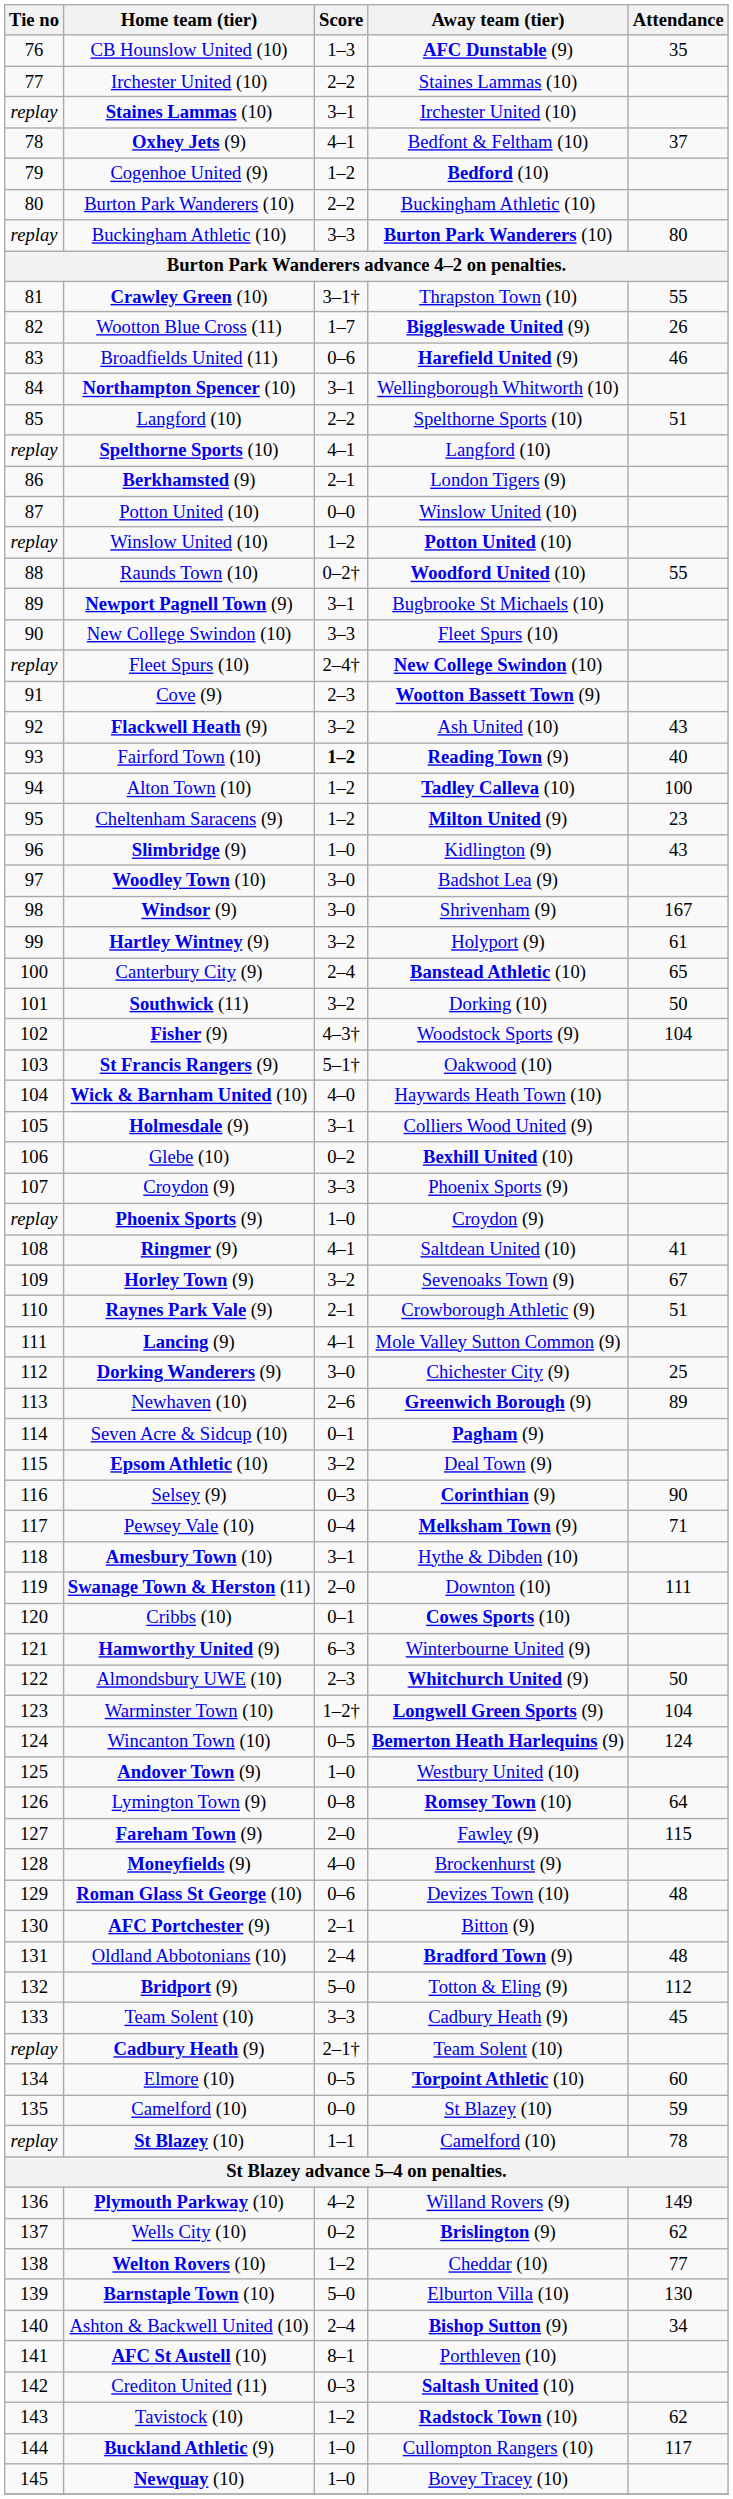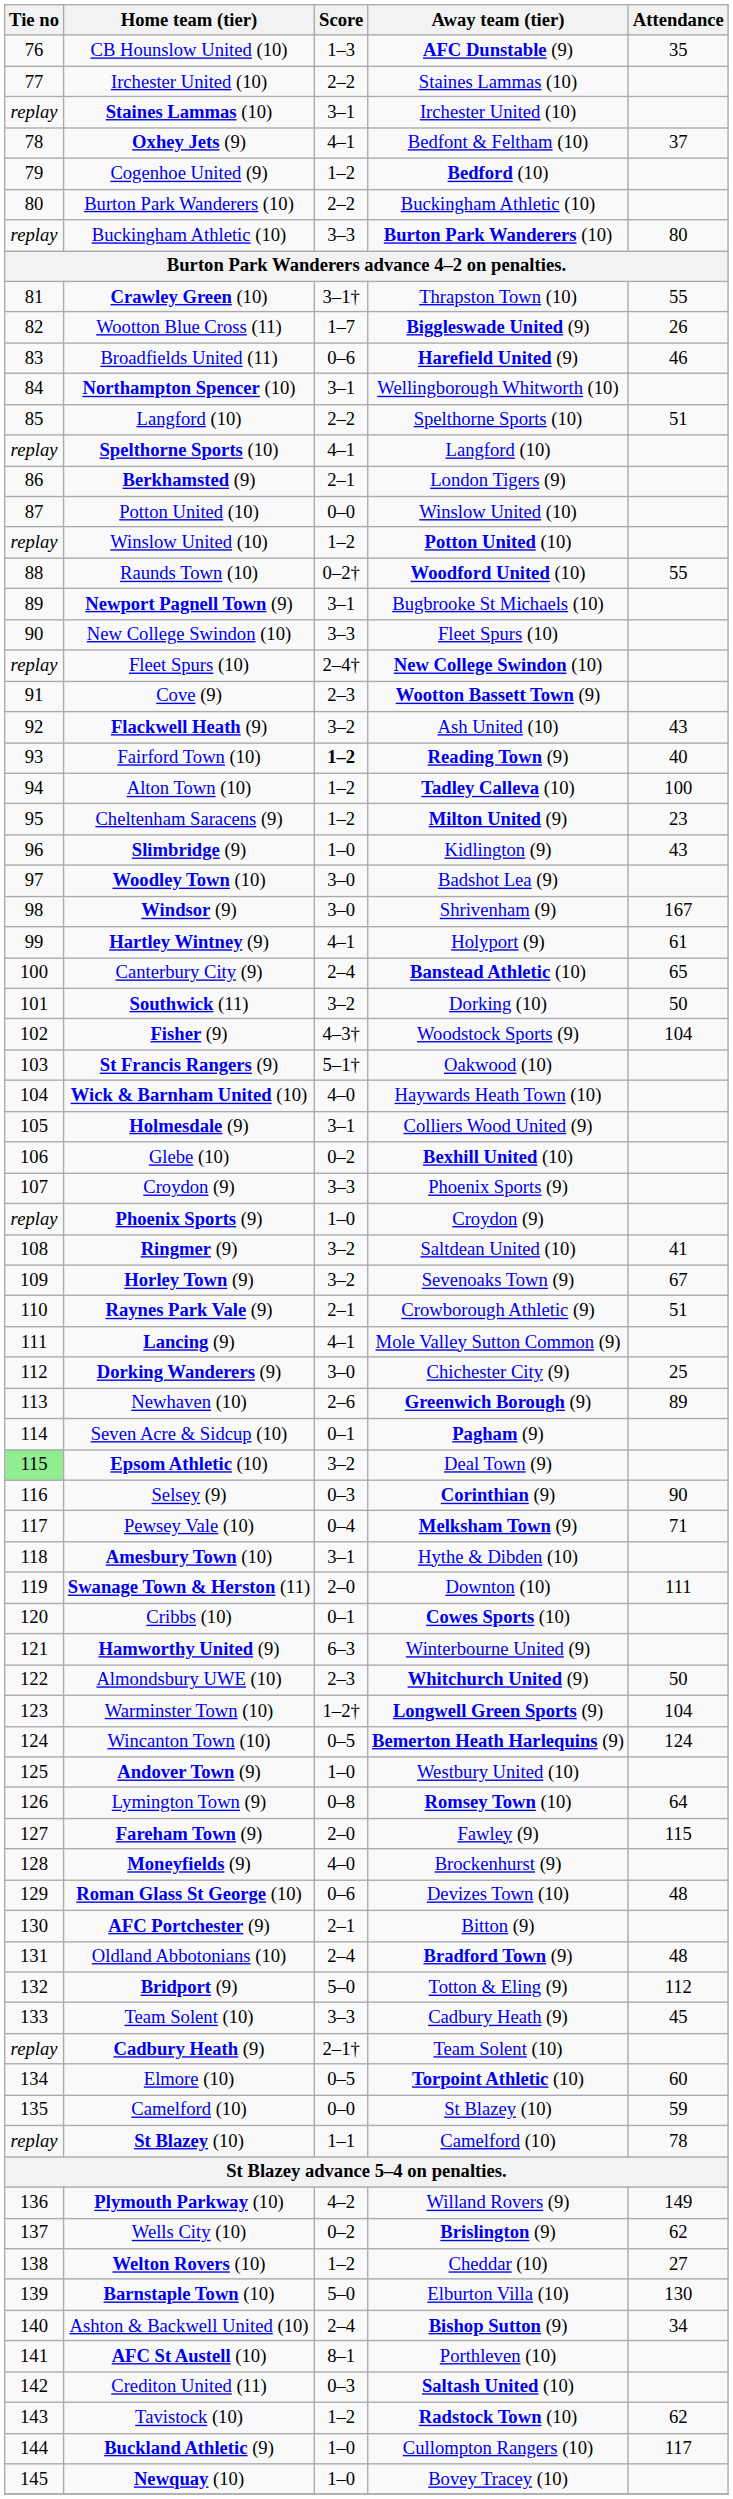 <table class="wikitable" style="text-align: center; font-size:85%">
 <tr>
 <th>Tie no</th>
 <th>Home team (tier)</th>
 <th>Score</th>
 <th>Away team (tier)</th>
 <th>Attendance</th>
 </tr>
 <tr>
 <td>76</td>
 <td><a href='#'>CB Hounslow United</a> (10)</td>
 <td>1–3</td>
 <td><strong><a href='#'>AFC Dunstable</a></strong> (9)</td>
 <td>35</td>
 </tr>
 <tr>
 <td>77</td>
 <td><a href='#'>Irchester United</a> (10)</td>
 <td>2–2</td>
 <td><a href='#'>Staines Lammas</a> (10)</td>
 <td></td>
 </tr>
 <tr>
 <td><em>replay</em></td>
 <td><strong><a href='#'>Staines Lammas</a></strong> (10)</td>
 <td>3–1</td>
 <td><a href='#'>Irchester United</a> (10)</td>
 <td></td>
 </tr>
 <tr>
 <td>78</td>
 <td><strong><a href='#'>Oxhey Jets</a></strong> (9)</td>
 <td>4–1</td>
 <td><a href='#'>Bedfont & Feltham</a> (10)</td>
 <td>37</td>
 </tr>
 <tr>
 <td>79</td>
 <td><a href='#'>Cogenhoe United</a> (9)</td>
 <td>1–2</td>
 <td><strong><a href='#'>Bedford</a></strong> (10)</td>
 <td></td>
 </tr>
 <tr>
 <td>80</td>
 <td><a href='#'>Burton Park Wanderers</a> (10)</td>
 <td>2–2</td>
 <td><a href='#'>Buckingham Athletic</a> (10)</td>
 <td></td>
 </tr>
 <tr>
 <td><em>replay</em></td>
 <td><a href='#'>Buckingham Athletic</a> (10)</td>
 <td>3–3</td>
 <td><strong><a href='#'>Burton Park Wanderers</a></strong> (10)</td>
 <td>80</td>
 </tr>
 <tr>
 <th colspan="5">Burton Park Wanderers advance 4–2 on penalties.</th>
 </tr>
 <tr>
 <td>81</td>
 <td><strong><a href='#'>Crawley Green</a></strong> (10)</td>
 <td>3–1†</td>
 <td><a href='#'>Thrapston Town</a> (10)</td>
 <td>55</td>
 </tr>
 <tr>
 <td>82</td>
 <td><a href='#'>Wootton Blue Cross</a> (11)</td>
 <td>1–7</td>
 <td><strong><a href='#'>Biggleswade United</a></strong> (9)</td>
 <td>26</td>
 </tr>
 <tr>
 <td>83</td>
 <td><a href='#'>Broadfields United</a> (11)</td>
 <td>0–6</td>
 <td><strong><a href='#'>Harefield United</a></strong> (9)</td>
 <td>46</td>
 </tr>
 <tr>
 <td>84</td>
 <td><strong><a href='#'>Northampton Spencer</a></strong> (10)</td>
 <td>3–1</td>
 <td><a href='#'>Wellingborough Whitworth</a> (10)</td>
 <td></td>
 </tr>
 <tr>
 <td>85</td>
 <td><a href='#'>Langford</a> (10)</td>
 <td>2–2</td>
 <td><a href='#'>Spelthorne Sports</a> (10)</td>
 <td>51</td>
 </tr>
 <tr>
 <td><em>replay</em></td>
 <td><strong><a href='#'>Spelthorne Sports</a></strong> (10)</td>
 <td>4–1</td>
 <td><a href='#'>Langford</a> (10)</td>
 <td></td>
 </tr>
 <tr>
 <td>86</td>
 <td><strong><a href='#'>Berkhamsted</a></strong> (9)</td>
 <td>2–1</td>
 <td><a href='#'>London Tigers</a> (9)</td>
 <td></td>
 </tr>
 <tr>
 <td>87</td>
 <td><a href='#'>Potton United</a> (10)</td>
 <td>0–0</td>
 <td><a href='#'>Winslow United</a> (10)</td>
 <td></td>
 </tr>
 <tr>
 <td><em>replay</em></td>
 <td><a href='#'>Winslow United</a> (10)</td>
 <td>1–2</td>
 <td><strong><a href='#'>Potton United</a></strong> (10)</td>
 <td></td>
 </tr>
 <tr>
 <td>88</td>
 <td><a href='#'>Raunds Town</a> (10)</td>
 <td>0–2†</td>
 <td><strong><a href='#'>Woodford United</a></strong> (10)</td>
 <td>55</td>
 </tr>
 <tr>
 <td>89</td>
 <td><strong><a href='#'>Newport Pagnell Town</a></strong> (9)</td>
 <td>3–1</td>
 <td><a href='#'>Bugbrooke St Michaels</a> (10)</td>
 <td></td>
 </tr>
 <tr>
 <td>90</td>
 <td><a href='#'>New College Swindon</a> (10)</td>
 <td>3–3</td>
 <td><a href='#'>Fleet Spurs</a> (10)</td>
 <td></td>
 </tr>
 <tr>
 <td><em>replay</em></td>
 <td><a href='#'>Fleet Spurs</a> (10)</td>
 <td>2–4†</td>
 <td><strong><a href='#'>New College Swindon</a></strong> (10)</td>
 <td></td>
 </tr>
 <tr>
 <td>91</td>
 <td><a href='#'>Cove</a> (9)</td>
 <td>2–3</td>
 <td><strong><a href='#'>Wootton Bassett Town</a></strong> (9)</td>
 <td></td>
 </tr>
 <tr>
 <td>92</td>
 <td><strong><a href='#'>Flackwell Heath</a></strong> (9)</td>
 <td>3–2</td>
 <td><a href='#'>Ash United</a> (10)</td>
 <td>43</td>
 </tr>
 <tr>
 <td>93</td>
 <td><a href='#'>Fairford Town</a> (10)</td>
 <td><strong>1–2</strong></td>
 <td><strong><a href='#'>Reading Town</a></strong> (9)</td>
 <td>40</td>
 </tr>
 <tr>
 <td>94</td>
 <td><a href='#'>Alton Town</a> (10)</td>
 <td>1–2</td>
 <td><strong><a href='#'>Tadley Calleva</a></strong> (10)</td>
 <td>100</td>
 </tr>
 <tr>
 <td>95</td>
 <td><a href='#'>Cheltenham Saracens</a> (9)</td>
 <td>1–2</td>
 <td><strong><a href='#'>Milton United</a></strong> (9)</td>
 <td>23</td>
 </tr>
 <tr>
 <td>96</td>
 <td><strong><a href='#'>Slimbridge</a></strong> (9)</td>
 <td>1–0</td>
 <td><a href='#'>Kidlington</a> (9)</td>
 <td>43</td>
 </tr>
 <tr>
 <td>97</td>
 <td><strong><a href='#'>Woodley Town</a></strong> (10)</td>
 <td>3–0</td>
 <td><a href='#'>Badshot Lea</a> (9)</td>
 <td></td>
 </tr>
 <tr>
 <td>98</td>
 <td><strong><a href='#'>Windsor</a></strong> (9)</td>
 <td>3–0</td>
 <td><a href='#'>Shrivenham</a> (9)</td>
 <td>167</td>
 </tr>
 <tr>
 <td>99</td>
 <td><strong><a href='#'>Hartley Wintney</a></strong> (9)</td>
-<td>3–2</td>
+<td>4–1</td>
 <td><a href='#'>Holyport</a> (9)</td>
 <td>61</td>
 </tr>
 <tr>
 <td>100</td>
 <td><a href='#'>Canterbury City</a> (9)</td>
 <td>2–4</td>
 <td><strong><a href='#'>Banstead Athletic</a></strong> (10)</td>
 <td>65</td>
 </tr>
 <tr>
 <td>101</td>
 <td><strong><a href='#'>Southwick</a></strong> (11)</td>
 <td>3–2</td>
 <td><a href='#'>Dorking</a> (10)</td>
 <td>50</td>
 </tr>
 <tr>
 <td>102</td>
 <td><strong><a href='#'>Fisher</a></strong> (9)</td>
 <td>4–3†</td>
 <td><a href='#'>Woodstock Sports</a> (9)</td>
 <td>104</td>
 </tr>
 <tr>
 <td>103</td>
 <td><strong><a href='#'>St Francis Rangers</a></strong> (9)</td>
 <td>5–1†</td>
 <td><a href='#'>Oakwood</a> (10)</td>
 <td></td>
 </tr>
 <tr>
 <td>104</td>
 <td><strong><a href='#'>Wick & Barnham United</a></strong> (10)</td>
 <td>4–0</td>
 <td><a href='#'>Haywards Heath Town</a> (10)</td>
 <td></td>
 </tr>
 <tr>
 <td>105</td>
 <td><strong><a href='#'>Holmesdale</a></strong> (9)</td>
 <td>3–1</td>
 <td><a href='#'>Colliers Wood United</a> (9)</td>
 <td></td>
 </tr>
 <tr>
 <td>106</td>
 <td><a href='#'>Glebe</a> (10)</td>
 <td>0–2</td>
 <td><strong><a href='#'>Bexhill United</a></strong> (10)</td>
 <td></td>
 </tr>
 <tr>
 <td>107</td>
 <td><a href='#'>Croydon</a> (9)</td>
 <td>3–3</td>
 <td><a href='#'>Phoenix Sports</a> (9)</td>
 <td></td>
 </tr>
 <tr>
 <td><em>replay</em></td>
 <td><strong><a href='#'>Phoenix Sports</a></strong> (9)</td>
 <td>1–0</td>
 <td><a href='#'>Croydon</a> (9)</td>
 <td></td>
 </tr>
 <tr>
 <td>108</td>
 <td><strong><a href='#'>Ringmer</a></strong> (9)</td>
-<td>4–1</td>
+<td>3–2</td>
 <td><a href='#'>Saltdean United</a> (10)</td>
 <td>41</td>
 </tr>
 <tr>
 <td>109</td>
 <td><strong><a href='#'>Horley Town</a></strong> (9)</td>
 <td>3–2</td>
 <td><a href='#'>Sevenoaks Town</a> (9)</td>
 <td>67</td>
 </tr>
 <tr>
 <td>110</td>
 <td><strong><a href='#'>Raynes Park Vale</a></strong> (9)</td>
 <td>2–1</td>
 <td><a href='#'>Crowborough Athletic</a> (9)</td>
 <td>51</td>
 </tr>
 <tr>
 <td>111</td>
 <td><strong><a href='#'>Lancing</a></strong> (9)</td>
 <td>4–1</td>
 <td><a href='#'>Mole Valley Sutton Common</a> (9)</td>
 <td></td>
 </tr>
 <tr>
 <td>112</td>
 <td><strong><a href='#'>Dorking Wanderers</a></strong> (9)</td>
 <td>3–0</td>
 <td><a href='#'>Chichester City</a> (9)</td>
 <td>25</td>
 </tr>
 <tr>
 <td>113</td>
 <td><a href='#'>Newhaven</a> (10)</td>
 <td>2–6</td>
 <td><strong><a href='#'>Greenwich Borough</a></strong> (9)</td>
 <td>89</td>
 </tr>
 <tr>
 <td>114</td>
 <td><a href='#'>Seven Acre & Sidcup</a> (10)</td>
 <td>0–1</td>
 <td><strong><a href='#'>Pagham</a></strong> (9)</td>
 <td></td>
 </tr>
 <tr>
-<td>115</td>
+<td style="background: lightgreen;">115</td>
 <td><strong><a href='#'>Epsom Athletic</a></strong> (10)</td>
 <td>3–2</td>
 <td><a href='#'>Deal Town</a> (9)</td>
 <td></td>
 </tr>
 <tr>
 <td>116</td>
 <td><a href='#'>Selsey</a> (9)</td>
 <td>0–3</td>
 <td><strong><a href='#'>Corinthian</a></strong> (9)</td>
 <td>90</td>
 </tr>
 <tr>
 <td>117</td>
 <td><a href='#'>Pewsey Vale</a> (10)</td>
 <td>0–4</td>
 <td><strong><a href='#'>Melksham Town</a></strong> (9)</td>
 <td>71</td>
 </tr>
 <tr>
 <td>118</td>
 <td><strong><a href='#'>Amesbury Town</a></strong> (10)</td>
 <td>3–1</td>
 <td><a href='#'>Hythe & Dibden</a> (10)</td>
 <td></td>
 </tr>
 <tr>
 <td>119</td>
 <td><strong><a href='#'>Swanage Town & Herston</a></strong> (11)</td>
 <td>2–0</td>
 <td><a href='#'>Downton</a> (10)</td>
 <td>111</td>
 </tr>
 <tr>
 <td>120</td>
 <td><a href='#'>Cribbs</a> (10)</td>
 <td>0–1</td>
 <td><strong><a href='#'>Cowes Sports</a></strong> (10)</td>
 <td></td>
 </tr>
 <tr>
 <td>121</td>
 <td><strong><a href='#'>Hamworthy United</a></strong> (9)</td>
 <td>6–3</td>
 <td><a href='#'>Winterbourne United</a> (9)</td>
 <td></td>
 </tr>
 <tr>
 <td>122</td>
 <td><a href='#'>Almondsbury UWE</a> (10)</td>
 <td>2–3</td>
 <td><strong><a href='#'>Whitchurch United</a></strong> (9)</td>
 <td>50</td>
 </tr>
 <tr>
 <td>123</td>
 <td><a href='#'>Warminster Town</a> (10)</td>
 <td>1–2†</td>
 <td><strong><a href='#'>Longwell Green Sports</a></strong> (9)</td>
 <td>104</td>
 </tr>
 <tr>
 <td>124</td>
 <td><a href='#'>Wincanton Town</a> (10)</td>
 <td>0–5</td>
 <td><strong><a href='#'>Bemerton Heath Harlequins</a></strong> (9)</td>
 <td>124</td>
 </tr>
 <tr>
 <td>125</td>
 <td><strong><a href='#'>Andover Town</a></strong> (9)</td>
 <td>1–0</td>
 <td><a href='#'>Westbury United</a> (10)</td>
 <td></td>
 </tr>
 <tr>
 <td>126</td>
 <td><a href='#'>Lymington Town</a> (9)</td>
 <td>0–8</td>
 <td><strong><a href='#'>Romsey Town</a></strong> (10)</td>
 <td>64</td>
 </tr>
 <tr>
 <td>127</td>
 <td><strong><a href='#'>Fareham Town</a></strong> (9)</td>
 <td>2–0</td>
 <td><a href='#'>Fawley</a> (9)</td>
 <td>115</td>
 </tr>
 <tr>
 <td>128</td>
 <td><strong><a href='#'>Moneyfields</a></strong> (9)</td>
 <td>4–0</td>
 <td><a href='#'>Brockenhurst</a> (9)</td>
 <td></td>
 </tr>
 <tr>
 <td>129</td>
 <td><strong><a href='#'>Roman Glass St George</a></strong> (10)</td>
 <td>0–6</td>
 <td><a href='#'>Devizes Town</a> (10)</td>
 <td>48</td>
 </tr>
 <tr>
 <td>130</td>
 <td><strong><a href='#'>AFC Portchester</a></strong> (9)</td>
 <td>2–1</td>
 <td><a href='#'>Bitton</a> (9)</td>
 <td></td>
 </tr>
 <tr>
 <td>131</td>
 <td><a href='#'>Oldland Abbotonians</a> (10)</td>
 <td>2–4</td>
 <td><strong><a href='#'>Bradford Town</a></strong> (9)</td>
 <td>48</td>
 </tr>
 <tr>
 <td>132</td>
 <td><strong><a href='#'>Bridport</a></strong> (9)</td>
 <td>5–0</td>
 <td><a href='#'>Totton & Eling</a> (9)</td>
 <td>112</td>
 </tr>
 <tr>
 <td>133</td>
 <td><a href='#'>Team Solent</a> (10)</td>
 <td>3–3</td>
 <td><a href='#'>Cadbury Heath</a> (9)</td>
 <td>45</td>
 </tr>
 <tr>
 <td><em>replay</em></td>
 <td><strong><a href='#'>Cadbury Heath</a></strong> (9)</td>
 <td>2–1†</td>
 <td><a href='#'>Team Solent</a> (10)</td>
 <td></td>
 </tr>
 <tr>
 <td>134</td>
 <td><a href='#'>Elmore</a> (10)</td>
 <td>0–5</td>
 <td><strong><a href='#'>Torpoint Athletic</a></strong> (10)</td>
 <td>60</td>
 </tr>
 <tr>
 <td>135</td>
 <td><a href='#'>Camelford</a> (10)</td>
 <td>0–0</td>
 <td><a href='#'>St Blazey</a> (10)</td>
 <td>59</td>
 </tr>
 <tr>
 <td><em>replay</em></td>
 <td><strong><a href='#'>St Blazey</a></strong> (10)</td>
 <td>1–1</td>
 <td><a href='#'>Camelford</a> (10)</td>
 <td>78</td>
 </tr>
 <tr>
 <th colspan="5">St Blazey advance 5–4 on penalties.</th>
 </tr>
 <tr>
 <td>136</td>
 <td><strong><a href='#'>Plymouth Parkway</a></strong> (10)</td>
 <td>4–2</td>
 <td><a href='#'>Willand Rovers</a> (9)</td>
 <td>149</td>
 </tr>
 <tr>
 <td>137</td>
 <td><a href='#'>Wells City</a> (10)</td>
 <td>0–2</td>
 <td><strong><a href='#'>Brislington</a></strong> (9)</td>
 <td>62</td>
 </tr>
 <tr>
 <td>138</td>
 <td><strong><a href='#'>Welton Rovers</a></strong> (10)</td>
 <td>1–2</td>
 <td><a href='#'>Cheddar</a> (10)</td>
-<td>77</td>
+<td>27</td>
 </tr>
 <tr>
 <td>139</td>
 <td><strong><a href='#'>Barnstaple Town</a></strong> (10)</td>
 <td>5–0</td>
 <td><a href='#'>Elburton Villa</a> (10)</td>
 <td>130</td>
 </tr>
 <tr>
 <td>140</td>
 <td><a href='#'>Ashton & Backwell United</a> (10)</td>
 <td>2–4</td>
 <td><strong><a href='#'>Bishop Sutton</a></strong> (9)</td>
 <td>34</td>
 </tr>
 <tr>
 <td>141</td>
 <td><strong><a href='#'>AFC St Austell</a></strong> (10)</td>
 <td>8–1</td>
 <td><a href='#'>Porthleven</a> (10)</td>
 <td></td>
 </tr>
 <tr>
 <td>142</td>
 <td><a href='#'>Crediton United</a> (11)</td>
 <td>0–3</td>
 <td><strong><a href='#'>Saltash United</a></strong> (10)</td>
 <td></td>
 </tr>
 <tr>
 <td>143</td>
 <td><a href='#'>Tavistock</a> (10)</td>
 <td>1–2</td>
 <td><strong><a href='#'>Radstock Town</a></strong> (10)</td>
 <td>62</td>
 </tr>
 <tr>
 <td>144</td>
 <td><strong><a href='#'>Buckland Athletic</a></strong> (9)</td>
 <td>1–0</td>
 <td><a href='#'>Cullompton Rangers</a> (10)</td>
 <td>117</td>
 </tr>
 <tr>
 <td>145</td>
 <td><strong><a href='#'>Newquay</a></strong> (10)</td>
 <td>1–0</td>
 <td><a href='#'>Bovey Tracey</a> (10)</td>
 <td></td>
 </tr>
 <tr>
 </tr>
 </table>
